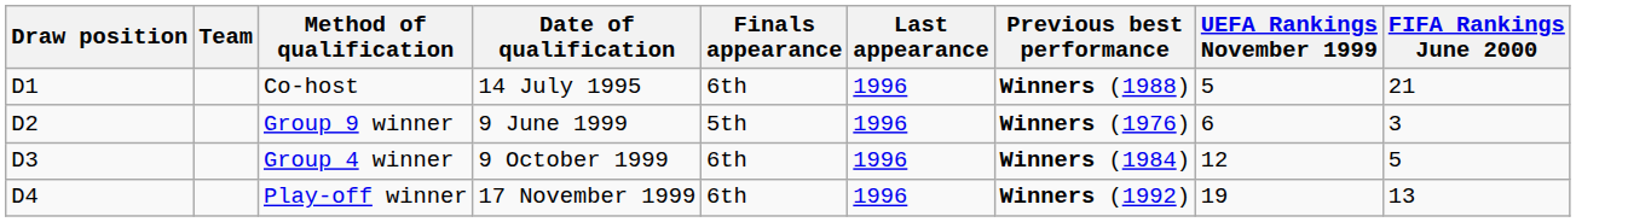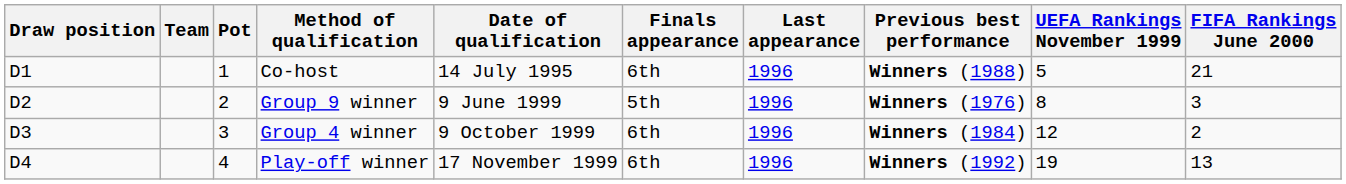 <table class="wikitable sortable">
 <tr>
 <th>Draw position</th>
 <th>Team</th>
+<th>Pot</th>
 <th>Method of<br>qualification</th>
 <th>Date of<br>qualification</th>
 <th data-sort-type="number">Finals<br>appearance</th>
 <th>Last<br>appearance</th>
 <th>Previous best<br>performance</th>
 <th><a href='#'>UEFA Rankings</a><br>November 1999</th>
 <th><a href='#'>FIFA Rankings</a><br>June 2000</th>
 </tr>
 <tr>
 <td>D1</td>
 <td style="white-space:nowrap"></td>
+<td>1</td>
 <td>Co-host</td>
 <td>14 July 1995</td>
 <td>6th</td>
 <td><a href='#'>1996</a></td>
 <td data-sort-value="1"><strong>Winners</strong> (<a href='#'>1988</a>)</td>
 <td>5</td>
 <td>21</td>
 </tr>
 <tr>
 <td>D2</td>
 <td style="white-space:nowrap"></td>
+<td>2</td>
 <td><a href='#'>Group 9</a> winner</td>
 <td>9 June 1999</td>
 <td>5th</td>
 <td><a href='#'>1996</a></td>
 <td data-sort-value="1"><strong>Winners</strong> (<a href='#'>1976</a>)</td>
-<td>6</td>
+<td>8</td>
 <td>3</td>
 </tr>
 <tr>
 <td>D3</td>
 <td style="white-space:nowrap"></td>
+<td>3</td>
 <td><a href='#'>Group 4</a> winner</td>
 <td>9 October 1999</td>
 <td>6th</td>
 <td><a href='#'>1996</a></td>
 <td data-sort-value="1"><strong>Winners</strong> (<a href='#'>1984</a>)</td>
 <td>12</td>
-<td>5</td>
+<td>2</td>
 </tr>
 <tr>
 <td>D4</td>
 <td style="white-space:nowrap"></td>
+<td>4</td>
 <td><a href='#'>Play-off</a> winner</td>
 <td>17 November 1999</td>
 <td>6th</td>
 <td><a href='#'>1996</a></td>
 <td data-sort-value="1"><strong>Winners</strong> (<a href='#'>1992</a>)</td>
 <td>19</td>
 <td>13</td>
 </tr>
 </table>
